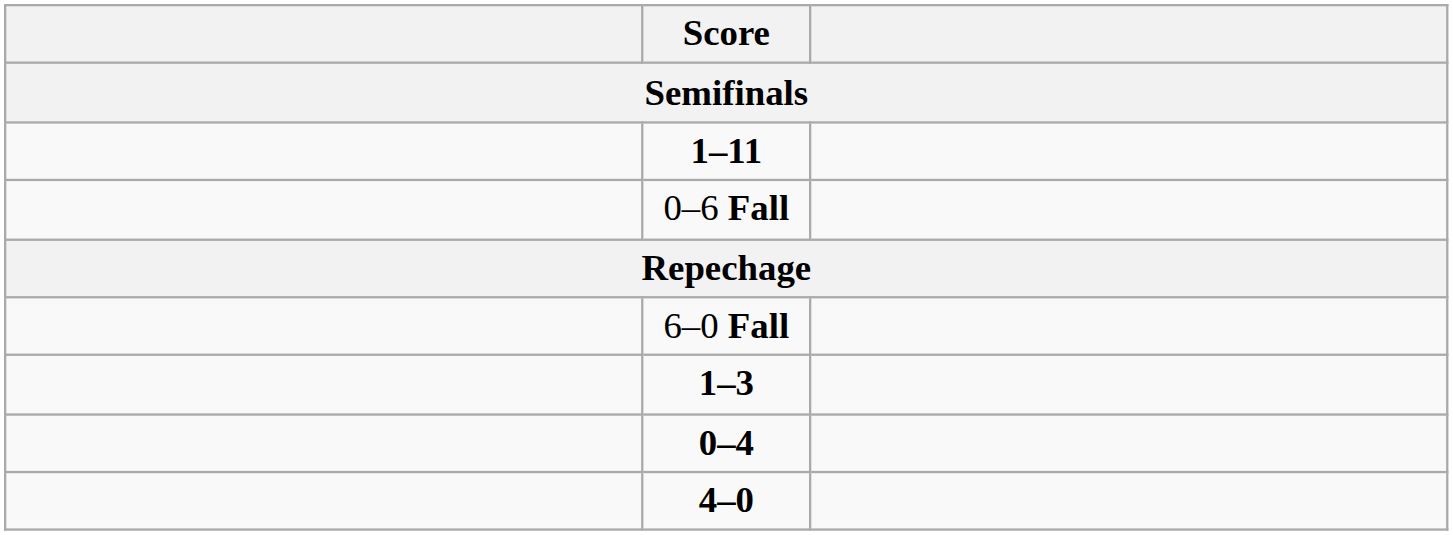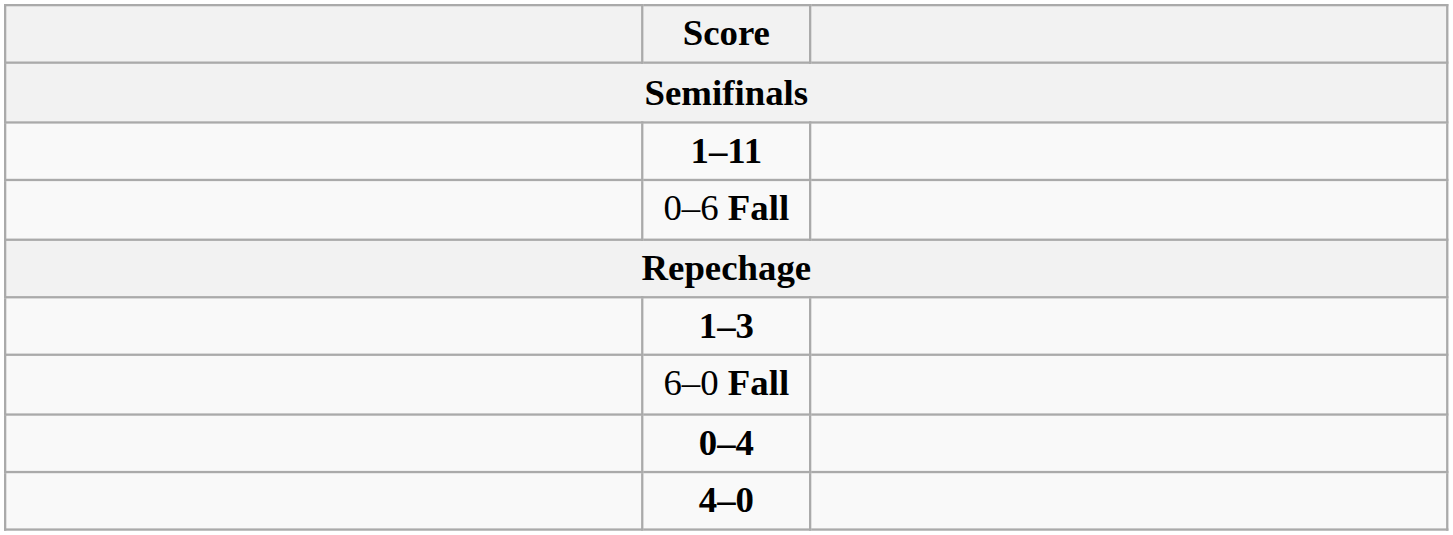 <table class="wikitable" style="text-align: left;">
 <tr>
 <th align="right" width="270"></th>
 <th width="65">Score</th>
 <th align="left" width="270"></th>
 </tr>
 <tr>
 <th colspan="3">Semifinals</th>
 </tr>
 <tr>
 <td></td>
 <td align=center><strong>1–11</strong></td>
 <td><strong></strong></td>
 </tr>
 <tr>
 <td></td>
 <td align=center>0–6 <strong>Fall</strong></td>
 <td><strong></strong></td>
 </tr>
 <tr>
 <th colspan="3">Repechage</th>
 </tr>
 <tr>
+<td></td>
+<td align=center><strong>1–3</strong></td>
+<td><strong></strong></td>
+</tr>
+<tr>
 <td><strong></strong></td>
 <td align=center>6–0 <strong>Fall</strong></td>
 <td></td>
-</tr>
-<tr>
-<td></td>
-<td align=center><strong>1–3</strong></td>
-<td><strong></strong></td>
 </tr>
 <tr>
 <td></td>
 <td align=center><strong>0–4</strong></td>
 <td><strong></strong></td>
 </tr>
 <tr>
 <td><strong></strong></td>
 <td align=center><strong>4–0</strong></td>
 <td></td>
 </tr>
 </table>
